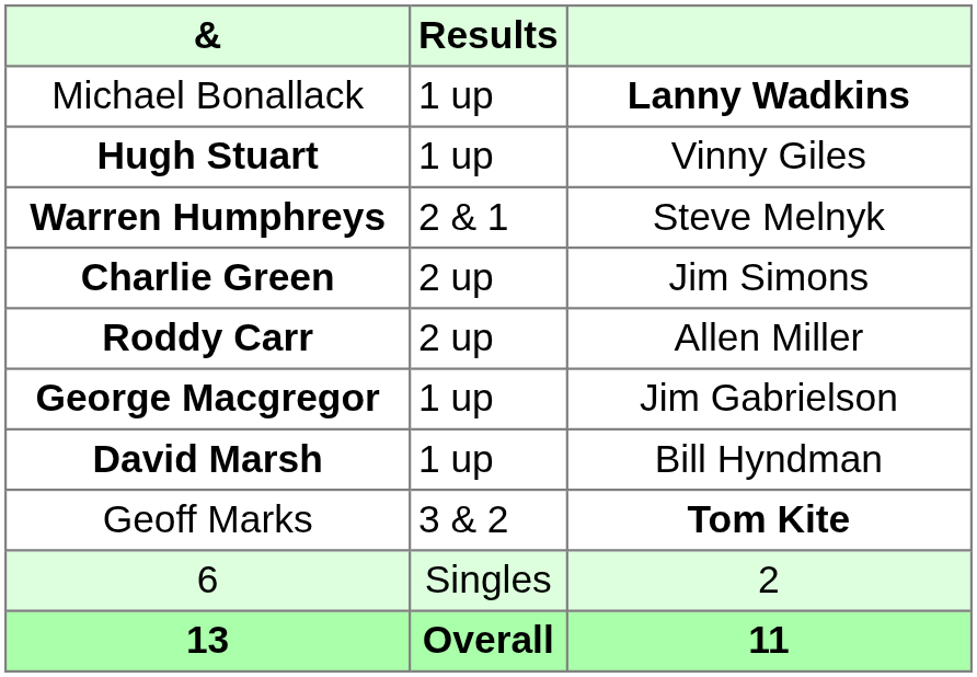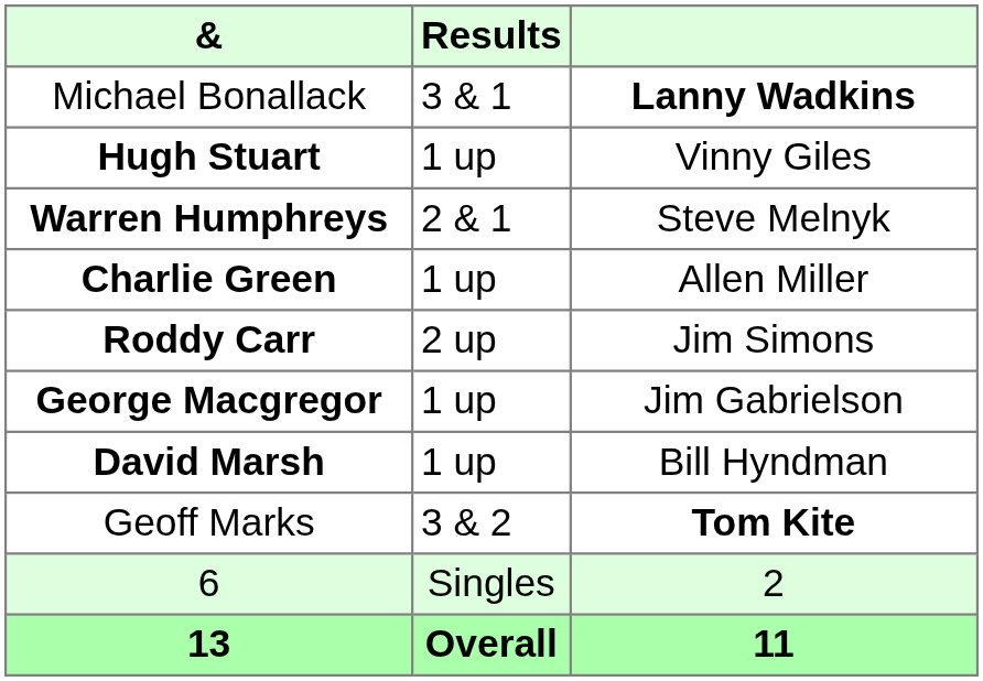 <table border="1" cellpadding="3" style="border-collapse: collapse; text-align:center;">
 <tr style="background:#ddffdd;">
 <th width=160> & </th>
 <th>Results</th>
 <th width=160></th>
 </tr>
 <tr>
 <td>Michael Bonallack</td>
-<td align=left> 1 up</td>
+<td align=left> 3 & 1</td>
 <td><strong>Lanny Wadkins</strong></td>
 </tr>
 <tr>
 <td><strong>Hugh Stuart</strong></td>
 <td align=left> 1 up</td>
 <td>Vinny Giles</td>
 </tr>
 <tr>
 <td><strong>Warren Humphreys</strong></td>
 <td align=left> 2 & 1</td>
 <td>Steve Melnyk</td>
 </tr>
 <tr>
 <td><strong>Charlie Green</strong></td>
-<td align=left> 2 up</td>
-<td>Jim Simons</td>
+<td align=left> 1 up</td>
+<td>Allen Miller</td>
 </tr>
 <tr>
 <td><strong>Roddy Carr</strong></td>
 <td align=left> 2 up</td>
-<td>Allen Miller</td>
+<td>Jim Simons</td>
 </tr>
 <tr>
 <td><strong>George Macgregor</strong></td>
 <td align=left> 1 up</td>
 <td>Jim Gabrielson</td>
 </tr>
 <tr>
 <td><strong>David Marsh</strong></td>
 <td align=left> 1 up</td>
 <td>Bill Hyndman</td>
 </tr>
 <tr>
 <td>Geoff Marks</td>
 <td align=left> 3 & 2</td>
 <td><strong>Tom Kite</strong></td>
 </tr>
 <tr style="background:#ddffdd;">
 <td>6</td>
 <td>Singles</td>
 <td>2</td>
 </tr>
 <tr style="background:#aaffaa;">
 <th>13</th>
 <th>Overall</th>
 <th>11</th>
 </tr>
 </table>
